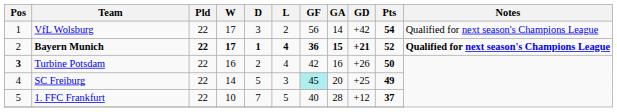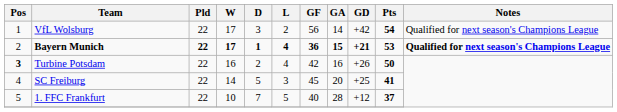 <table class="wikitable" style="font-size:85%">
 <tr>
 <th width=30px>Pos</th>
 <th width=200px>Team</th>
 <th width=30px>Pld</th>
 <th width=30px>W</th>
 <th width=30px>D</th>
 <th width=30px>L</th>
 <th width=30px>GF</th>
 <th width=3'px>GA</th>
 <th width=30px>GD</th>
 <th width=30px>Pts</th>
 <th>Notes</th>
 </tr>
 <tr align=center>
 <td>1</td>
 <td align=left><a href='#'>VfL Wolsburg</a></td>
 <td>22</td>
 <td>17</td>
 <td>3</td>
 <td>2</td>
 <td>56</td>
 <td>14</td>
 <td>+42</td>
 <td><strong>54</strong></td>
 <td align=left>Qualified for <a href='#'>next season's Champions League</a></td>
 </tr>
 <tr align=center>
 <td>2</td>
 <td align=left><strong>Bayern Munich</strong></td>
 <td><strong>22</strong></td>
 <td><strong>17</strong></td>
 <td><strong>1</strong></td>
 <td><strong>4</strong></td>
 <td><strong>36</strong></td>
 <td><strong>15</strong></td>
 <td><strong>+21</strong></td>
-<td><strong>52</strong></td>
+<td><strong>53</strong></td>
 <td align=left><strong>Qualified for <a href='#'>next season's Champions League</a></strong></td>
 </tr>
 <tr align=center>
 <td><strong>3</strong></td>
 <td align=left><a href='#'>Turbine Potsdam</a></td>
 <td>22</td>
 <td>16</td>
 <td>2</td>
 <td>4</td>
 <td>42</td>
 <td>16</td>
 <td>+26</td>
 <td><strong>50</strong></td>
 </tr>
 <tr align=center>
 <td>4</td>
 <td align=left><a href='#'>SC Freiburg</a></td>
 <td>22</td>
 <td>14</td>
 <td>5</td>
 <td>3</td>
-<td style="background: paleturquoise;">45</td>
+<td>45</td>
 <td>20</td>
 <td>+25</td>
-<td><strong>49</strong></td>
+<td><strong>41</strong></td>
 </tr>
 <tr align=center>
 <td>5</td>
 <td align=left><a href='#'>1. FFC Frankfurt</a></td>
 <td>22</td>
 <td>10</td>
 <td>7</td>
 <td>5</td>
 <td>40</td>
 <td>28</td>
 <td>+12</td>
 <td><strong>37</strong></td>
 </tr>
 <tr>
 </tr>
 </table>
